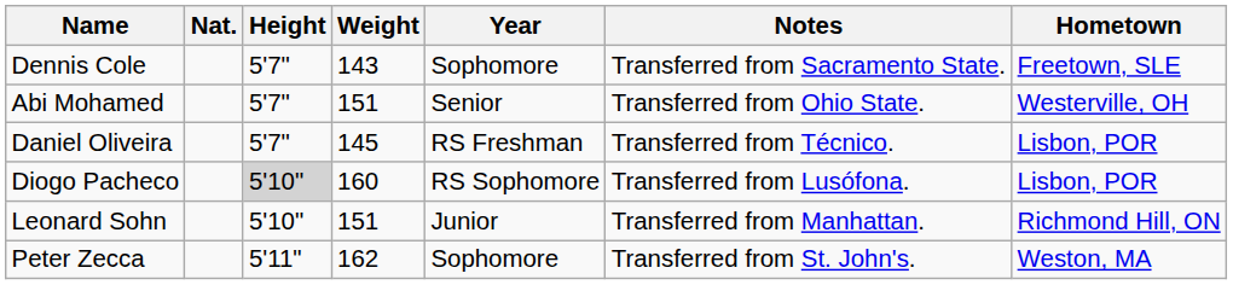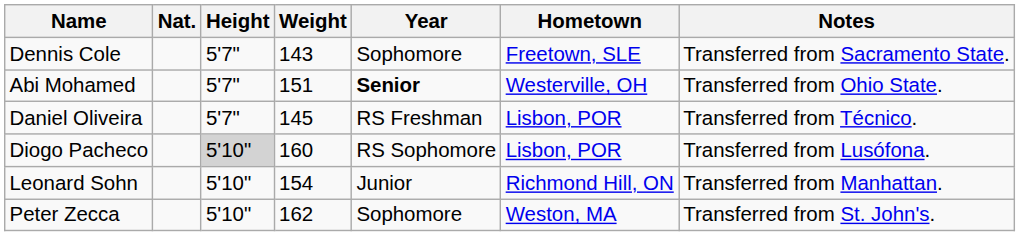 <table class="wikitable sortable" border="1" style="font-size:90%;">
 <tr>
 <th>Name</th>
 <th>Nat.</th>
 <th>Height</th>
 <th>Weight</th>
 <th>Year</th>
+<th>Hometown</th>
 <th class="unsortable">Notes</th>
-<th>Hometown</th>
 </tr>
 <tr>
 <td>Dennis Cole</td>
 <td></td>
 <td>5'7"</td>
 <td>143</td>
 <td>Sophomore</td>
+<td><a href='#'>Freetown, SLE</a></td>
 <td>Transferred from <a href='#'>Sacramento State</a>.</td>
-<td><a href='#'>Freetown, SLE</a></td>
 </tr>
 <tr>
 <td>Abi Mohamed</td>
 <td></td>
 <td>5'7"</td>
 <td>151</td>
-<td>Senior</td>
+<td><strong>Senior</strong></td>
+<td><a href='#'>Westerville, OH</a></td>
 <td>Transferred from <a href='#'>Ohio State</a>.</td>
-<td><a href='#'>Westerville, OH</a></td>
 </tr>
 <tr>
 <td>Daniel Oliveira</td>
 <td></td>
 <td>5'7"</td>
 <td>145</td>
 <td>RS Freshman</td>
+<td><a href='#'>Lisbon, POR</a></td>
 <td>Transferred from <a href='#'>Técnico</a>.</td>
-<td><a href='#'>Lisbon, POR</a></td>
 </tr>
 <tr>
 <td>Diogo Pacheco</td>
 <td></td>
 <td style="background: lightgrey;">5'10"</td>
 <td>160</td>
 <td>RS Sophomore</td>
+<td><a href='#'>Lisbon, POR</a></td>
 <td>Transferred from <a href='#'>Lusófona</a>.</td>
-<td><a href='#'>Lisbon, POR</a></td>
 </tr>
 <tr>
 <td>Leonard Sohn</td>
 <td></td>
 <td>5'10"</td>
-<td>151</td>
+<td>154</td>
 <td>Junior</td>
+<td><a href='#'>Richmond Hill, ON</a></td>
 <td>Transferred from <a href='#'>Manhattan</a>.</td>
-<td><a href='#'>Richmond Hill, ON</a></td>
 </tr>
 <tr>
 <td>Peter Zecca</td>
 <td></td>
-<td>5'11"</td>
+<td>5'10"</td>
 <td>162</td>
 <td>Sophomore</td>
+<td><a href='#'>Weston, MA</a></td>
 <td>Transferred from <a href='#'>St. John's</a>.</td>
-<td><a href='#'>Weston, MA</a></td>
 </tr>
 </table>
